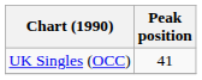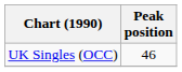 <table class="wikitable sortable">
 <tr>
 <th>Chart (1990)</th>
 <th>Peak<br>position</th>
 </tr>
 <tr>
 <td><a href='#'>UK Singles</a> (<a href='#'>OCC</a>)</td>
-<td align="center">41</td>
+<td align="center">46</td>
 </tr>
 <tr>
 </tr>
 </table>
